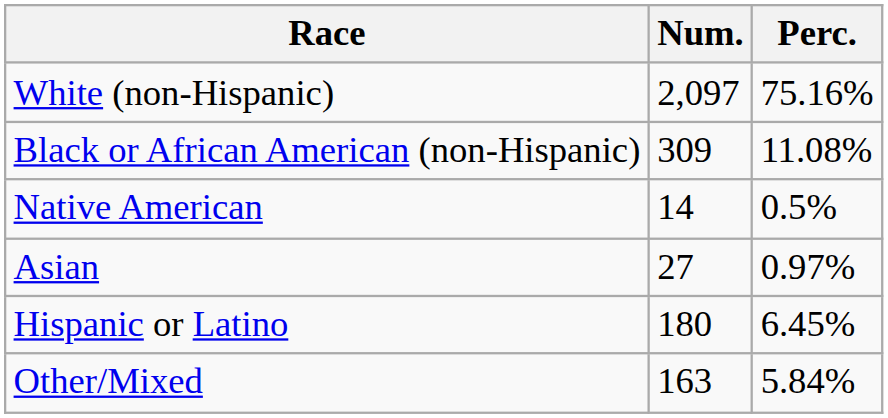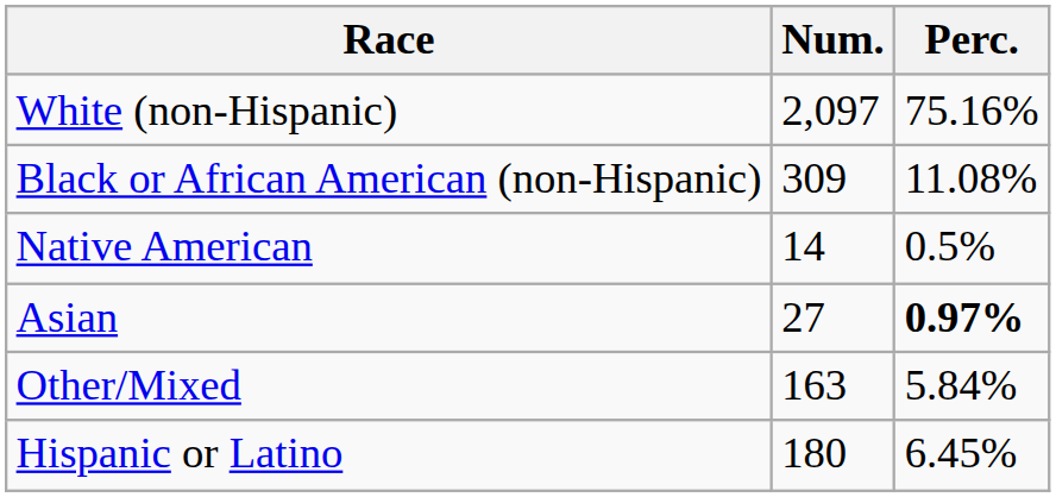 <table class="wikitable">
 <tr>
 <th>Race</th>
 <th>Num.</th>
 <th>Perc.</th>
 </tr>
 <tr>
 <td><a href='#'>White</a> (non-Hispanic)</td>
 <td>2,097</td>
 <td>75.16%</td>
 </tr>
 <tr>
 <td><a href='#'>Black or African American</a> (non-Hispanic)</td>
 <td>309</td>
 <td>11.08%</td>
 </tr>
 <tr>
 <td><a href='#'>Native American</a></td>
 <td>14</td>
 <td>0.5%</td>
 </tr>
 <tr>
 <td><a href='#'>Asian</a></td>
 <td>27</td>
-<td>0.97%</td>
+<td><strong>0.97%</strong></td>
+</tr>
+<tr>
+<td><a href='#'>Other/Mixed</a></td>
+<td>163</td>
+<td>5.84%</td>
 </tr>
 <tr>
 <td><a href='#'>Hispanic</a> or <a href='#'>Latino</a></td>
 <td>180</td>
 <td>6.45%</td>
 </tr>
-<tr>
-<td><a href='#'>Other/Mixed</a></td>
-<td>163</td>
-<td>5.84%</td>
-</tr>
 </table>
